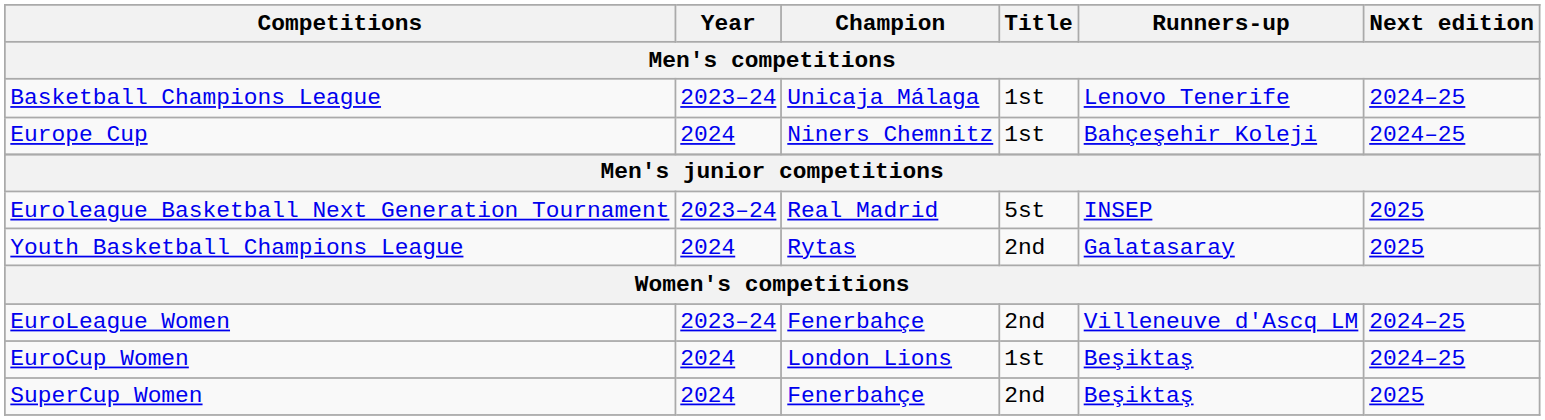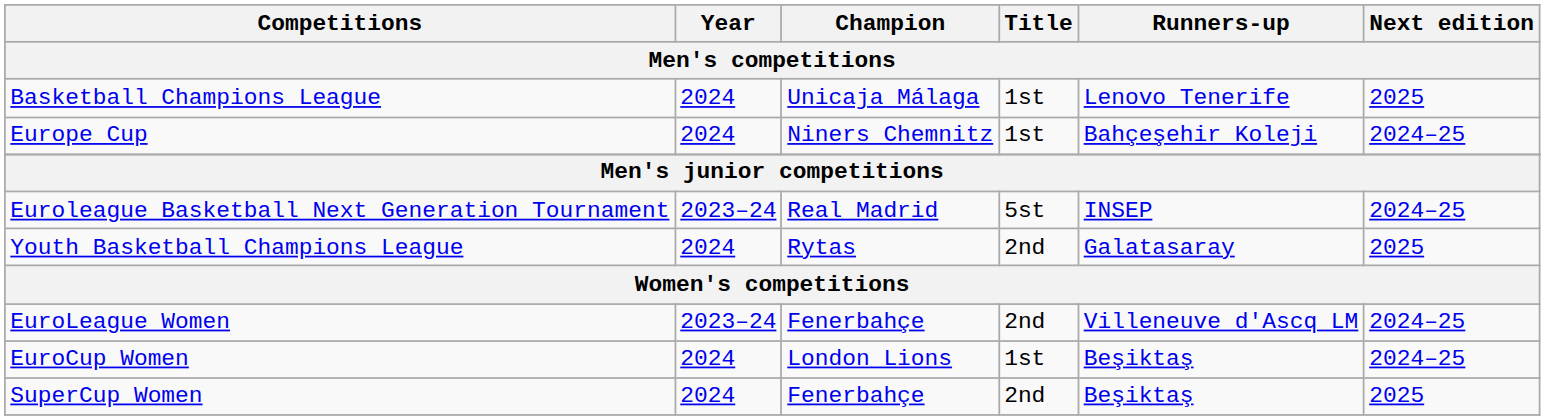 <table class="wikitable sortable">
 <tr>
 <th>Competitions</th>
 <th>Year</th>
 <th>Champion</th>
 <th>Title</th>
 <th>Runners-up</th>
 <th>Next edition</th>
 </tr>
 <tr>
 <th colspan=6>Men's competitions</th>
 </tr>
 <tr>
 <td><a href='#'>Basketball Champions League</a></td>
-<td><a href='#'>2023–24</a></td>
+<td><a href='#'>2024</a></td>
 <td> <a href='#'>Unicaja Málaga</a></td>
 <td>1st</td>
 <td> <a href='#'>Lenovo Tenerife</a></td>
-<td><a href='#'>2024–25</a></td>
+<td><a href='#'>2025</a></td>
 </tr>
 <tr>
 <td><a href='#'>Europe Cup</a></td>
 <td><a href='#'>2024</a></td>
 <td> <a href='#'>Niners Chemnitz</a></td>
 <td>1st</td>
 <td> <a href='#'>Bahçeşehir Koleji</a></td>
 <td><a href='#'>2024–25</a></td>
 </tr>
 <tr>
 </tr>
 <tr>
 <th colspan=6>Men's junior competitions</th>
 </tr>
 <tr>
 <td><a href='#'>Euroleague Basketball Next Generation Tournament</a></td>
 <td><a href='#'>2023–24</a></td>
 <td> <a href='#'>Real Madrid</a></td>
 <td>5st</td>
 <td> <a href='#'>INSEP</a></td>
-<td><a href='#'>2025</a></td>
+<td><a href='#'>2024–25</a></td>
 </tr>
 <tr>
 <td><a href='#'>Youth Basketball Champions League</a></td>
 <td><a href='#'>2024</a></td>
 <td> <a href='#'>Rytas</a></td>
 <td>2nd</td>
 <td> <a href='#'>Galatasaray</a></td>
 <td><a href='#'>2025</a></td>
 </tr>
 <tr>
 <th colspan=6>Women's competitions</th>
 </tr>
 <tr>
 <td><a href='#'>EuroLeague Women</a></td>
 <td><a href='#'>2023–24</a></td>
 <td> <a href='#'>Fenerbahçe</a></td>
 <td>2nd</td>
 <td> <a href='#'>Villeneuve d'Ascq LM</a></td>
 <td><a href='#'>2024–25</a></td>
 </tr>
 <tr>
 <td><a href='#'>EuroCup Women</a></td>
 <td><a href='#'>2024</a></td>
 <td> <a href='#'>London Lions</a></td>
 <td>1st</td>
 <td> <a href='#'>Beşiktaş</a></td>
 <td><a href='#'>2024–25</a></td>
 </tr>
 <tr>
 <td><a href='#'>SuperCup Women</a></td>
 <td><a href='#'>2024</a></td>
 <td> <a href='#'>Fenerbahçe</a></td>
 <td>2nd</td>
 <td> <a href='#'>Beşiktaş</a></td>
 <td><a href='#'>2025</a></td>
 </tr>
 </table>
